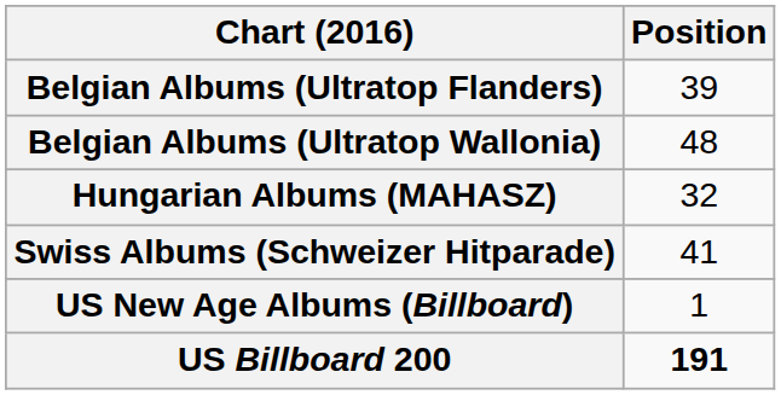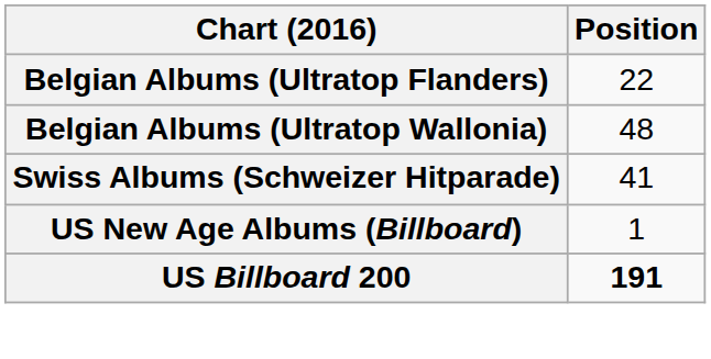 <table class="wikitable sortable plainrowheaders" style="text-align:center">
 <tr>
 <th scope="col">Chart (2016)</th>
 <th scope="col">Position</th>
 </tr>
 <tr>
 <th scope="row">Belgian Albums (Ultratop Flanders)</th>
-<td>39</td>
+<td>22</td>
 </tr>
 <tr>
 <th scope="row">Belgian Albums (Ultratop Wallonia)</th>
 <td>48</td>
-</tr>
-<tr>
-<th scope="row">Hungarian Albums (MAHASZ)</th>
-<td>32</td>
 </tr>
 <tr>
 <th scope="row">Swiss Albums (Schweizer Hitparade)</th>
 <td>41</td>
 </tr>
 <tr>
 <th scope="row">US New Age Albums (<em>Billboard</em>)</th>
 <td>1</td>
 </tr>
 <tr>
 <th scope="row">US <em>Billboard</em> 200</th>
 <td><strong>191</strong></td>
 </tr>
 </table>
